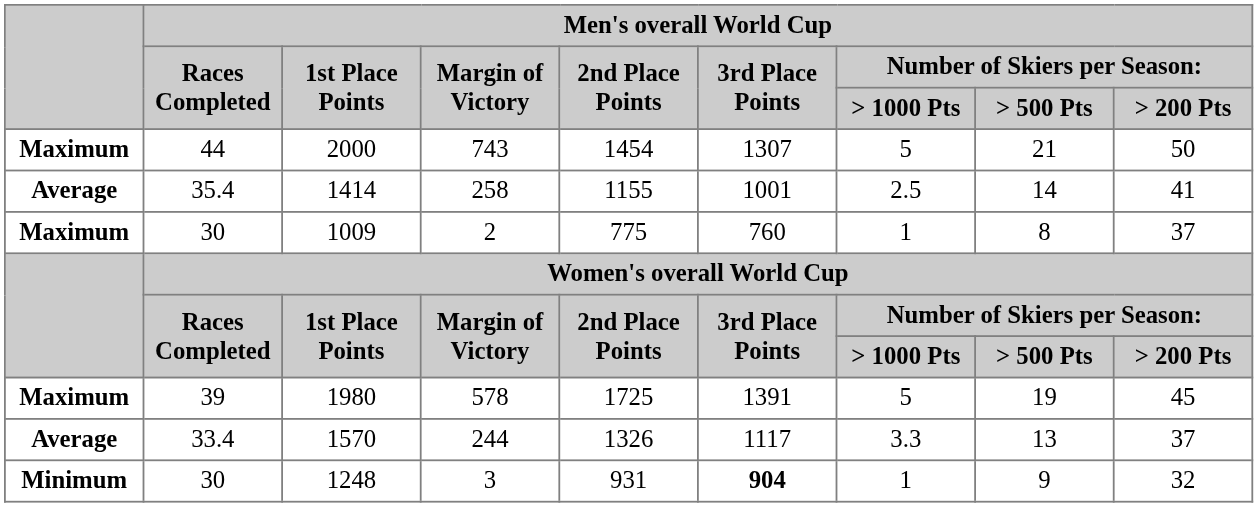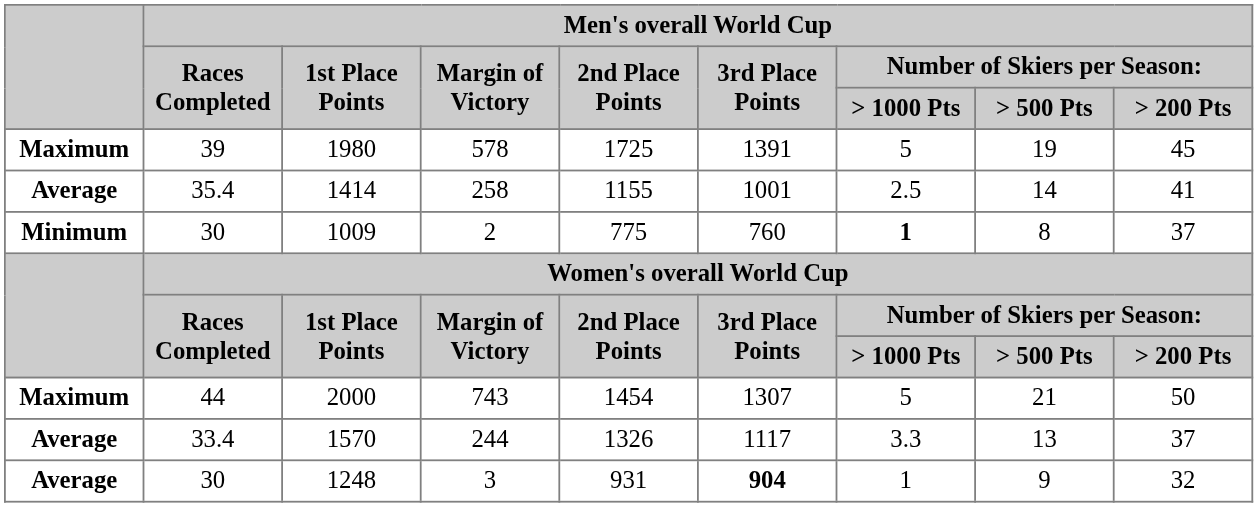 <table cellpadding="3" cellspacing="0" border="1" style="background:#white; font-size:86%; border:gray solid 1px; border-collapse:collapse">
 <tr style="background:#ccc; text-align:center;">
 <th width="70" rowspan="3"></th>
 <th colspan="8">Men's overall World Cup</th>
+</tr>
+<tr style="background:#ccc; text-align:center;">
+<th rowspan="2" width="70">Races Completed</th>
+<th rowspan="2" width="70">1st Place Points</th>
+<th rowspan="2" width="70">Margin of Victory</th>
+<th rowspan="2" width="70">2nd Place Points</th>
+<th rowspan="2" width="70">3rd Place Points</th>
+<th colspan="3">Number of Skiers per Season:</th>
+</tr>
+<tr style="background:#ccc; text-align:center;">
+<th width="70">> 1000 Pts</th>
+<th width="70">> 500 Pts</th>
+<th width="70">> 200 Pts</th>
+</tr>
+<tr align=center>
+<th>Maximum</th>
+<td>39</td>
+<td>1980</td>
+<td>578</td>
+<td>1725</td>
+<td>1391</td>
+<td>5</td>
+<td>19</td>
+<td>45</td>
+</tr>
+<tr align=center>
+<th>Average</th>
+<td>35.4</td>
+<td>1414</td>
+<td>258</td>
+<td>1155</td>
+<td>1001</td>
+<td>2.5</td>
+<td>14</td>
+<td>41</td>
+</tr>
+<tr align=center>
+<th>Minimum</th>
+<td>30</td>
+<td>1009</td>
+<td>2</td>
+<td>775</td>
+<td>760</td>
+<td><strong>1</strong></td>
+<td>8</td>
+<td>37</td>
+</tr>
+<tr style="background:#ccc; text-align:center;">
+<th rowspan="3"></th>
+<th colspan="8">Women's overall World Cup</th>
 </tr>
 <tr style="background:#ccc; text-align:center;">
 <th rowspan="2" width="70">Races Completed</th>
 <th rowspan="2" width="70">1st Place Points</th>
 <th rowspan="2" width="70">Margin of Victory</th>
 <th rowspan="2" width="70">2nd Place Points</th>
 <th rowspan="2" width="70">3rd Place Points</th>
 <th colspan="3">Number of Skiers per Season:</th>
 </tr>
 <tr style="background:#ccc; text-align:center;">
 <th width="70">> 1000 Pts</th>
 <th width="70">> 500 Pts</th>
 <th width="70">> 200 Pts</th>
 </tr>
 <tr align=center>
 <th>Maximum</th>
 <td>44</td>
 <td>2000</td>
 <td>743</td>
 <td>1454</td>
 <td>1307</td>
 <td>5</td>
 <td>21</td>
 <td>50</td>
 </tr>
 <tr align=center>
 <th>Average</th>
-<td>35.4</td>
-<td>1414</td>
-<td>258</td>
-<td>1155</td>
-<td>1001</td>
-<td>2.5</td>
-<td>14</td>
-<td>41</td>
-</tr>
-<tr align=center>
-<th>Maximum</th>
-<td>30</td>
-<td>1009</td>
-<td>2</td>
-<td>775</td>
-<td>760</td>
-<td>1</td>
-<td>8</td>
-<td>37</td>
-</tr>
-<tr style="background:#ccc; text-align:center;">
-<th rowspan="3"></th>
-<th colspan="8">Women's overall World Cup</th>
-</tr>
-<tr style="background:#ccc; text-align:center;">
-<th rowspan="2" width="70">Races Completed</th>
-<th rowspan="2" width="70">1st Place Points</th>
-<th rowspan="2" width="70">Margin of Victory</th>
-<th rowspan="2" width="70">2nd Place Points</th>
-<th rowspan="2" width="70">3rd Place Points</th>
-<th colspan="3">Number of Skiers per Season:</th>
-</tr>
-<tr style="background:#ccc; text-align:center;">
-<th width="70">> 1000 Pts</th>
-<th width="70">> 500 Pts</th>
-<th width="70">> 200 Pts</th>
-</tr>
-<tr align=center>
-<th>Maximum</th>
-<td>39</td>
-<td>1980</td>
-<td>578</td>
-<td>1725</td>
-<td>1391</td>
-<td>5</td>
-<td>19</td>
-<td>45</td>
-</tr>
-<tr align=center>
-<th>Average</th>
 <td>33.4</td>
 <td>1570</td>
 <td>244</td>
 <td>1326</td>
 <td>1117</td>
 <td>3.3</td>
 <td>13</td>
 <td>37</td>
 </tr>
 <tr align=center>
-<th>Minimum</th>
+<th>Average</th>
 <td>30</td>
 <td>1248</td>
 <td>3</td>
 <td>931</td>
 <td><strong>904</strong></td>
 <td>1</td>
 <td>9</td>
 <td>32</td>
 </tr>
 </table>
